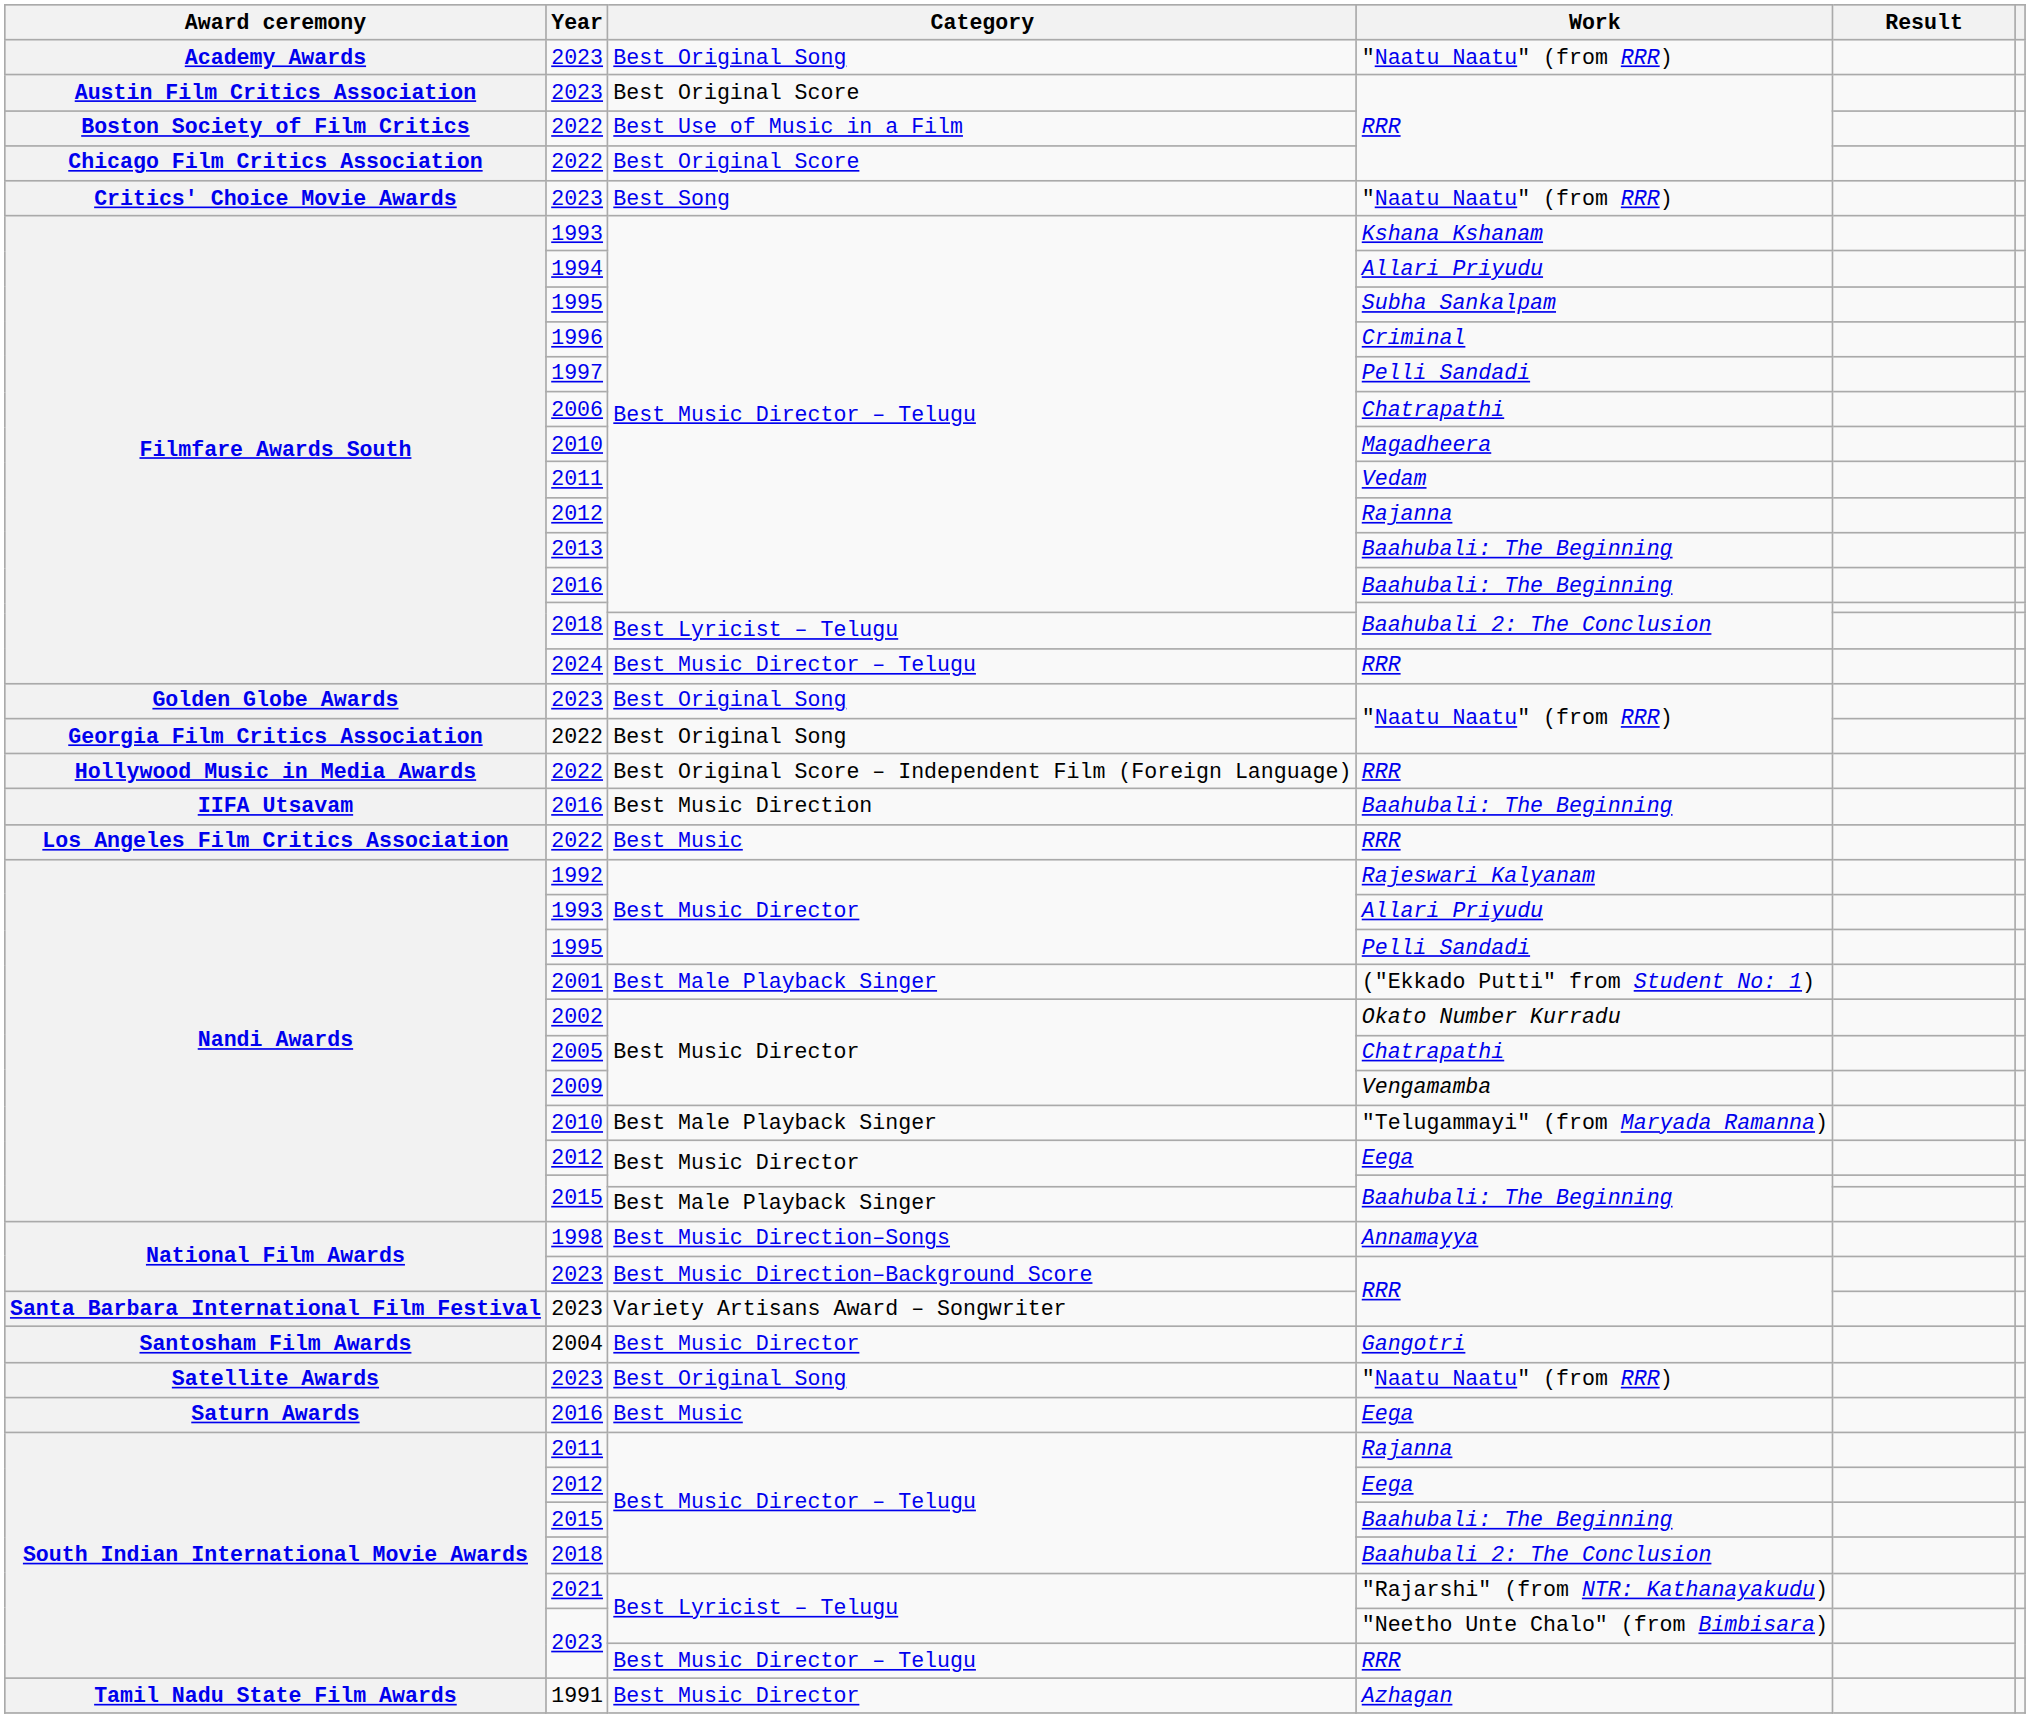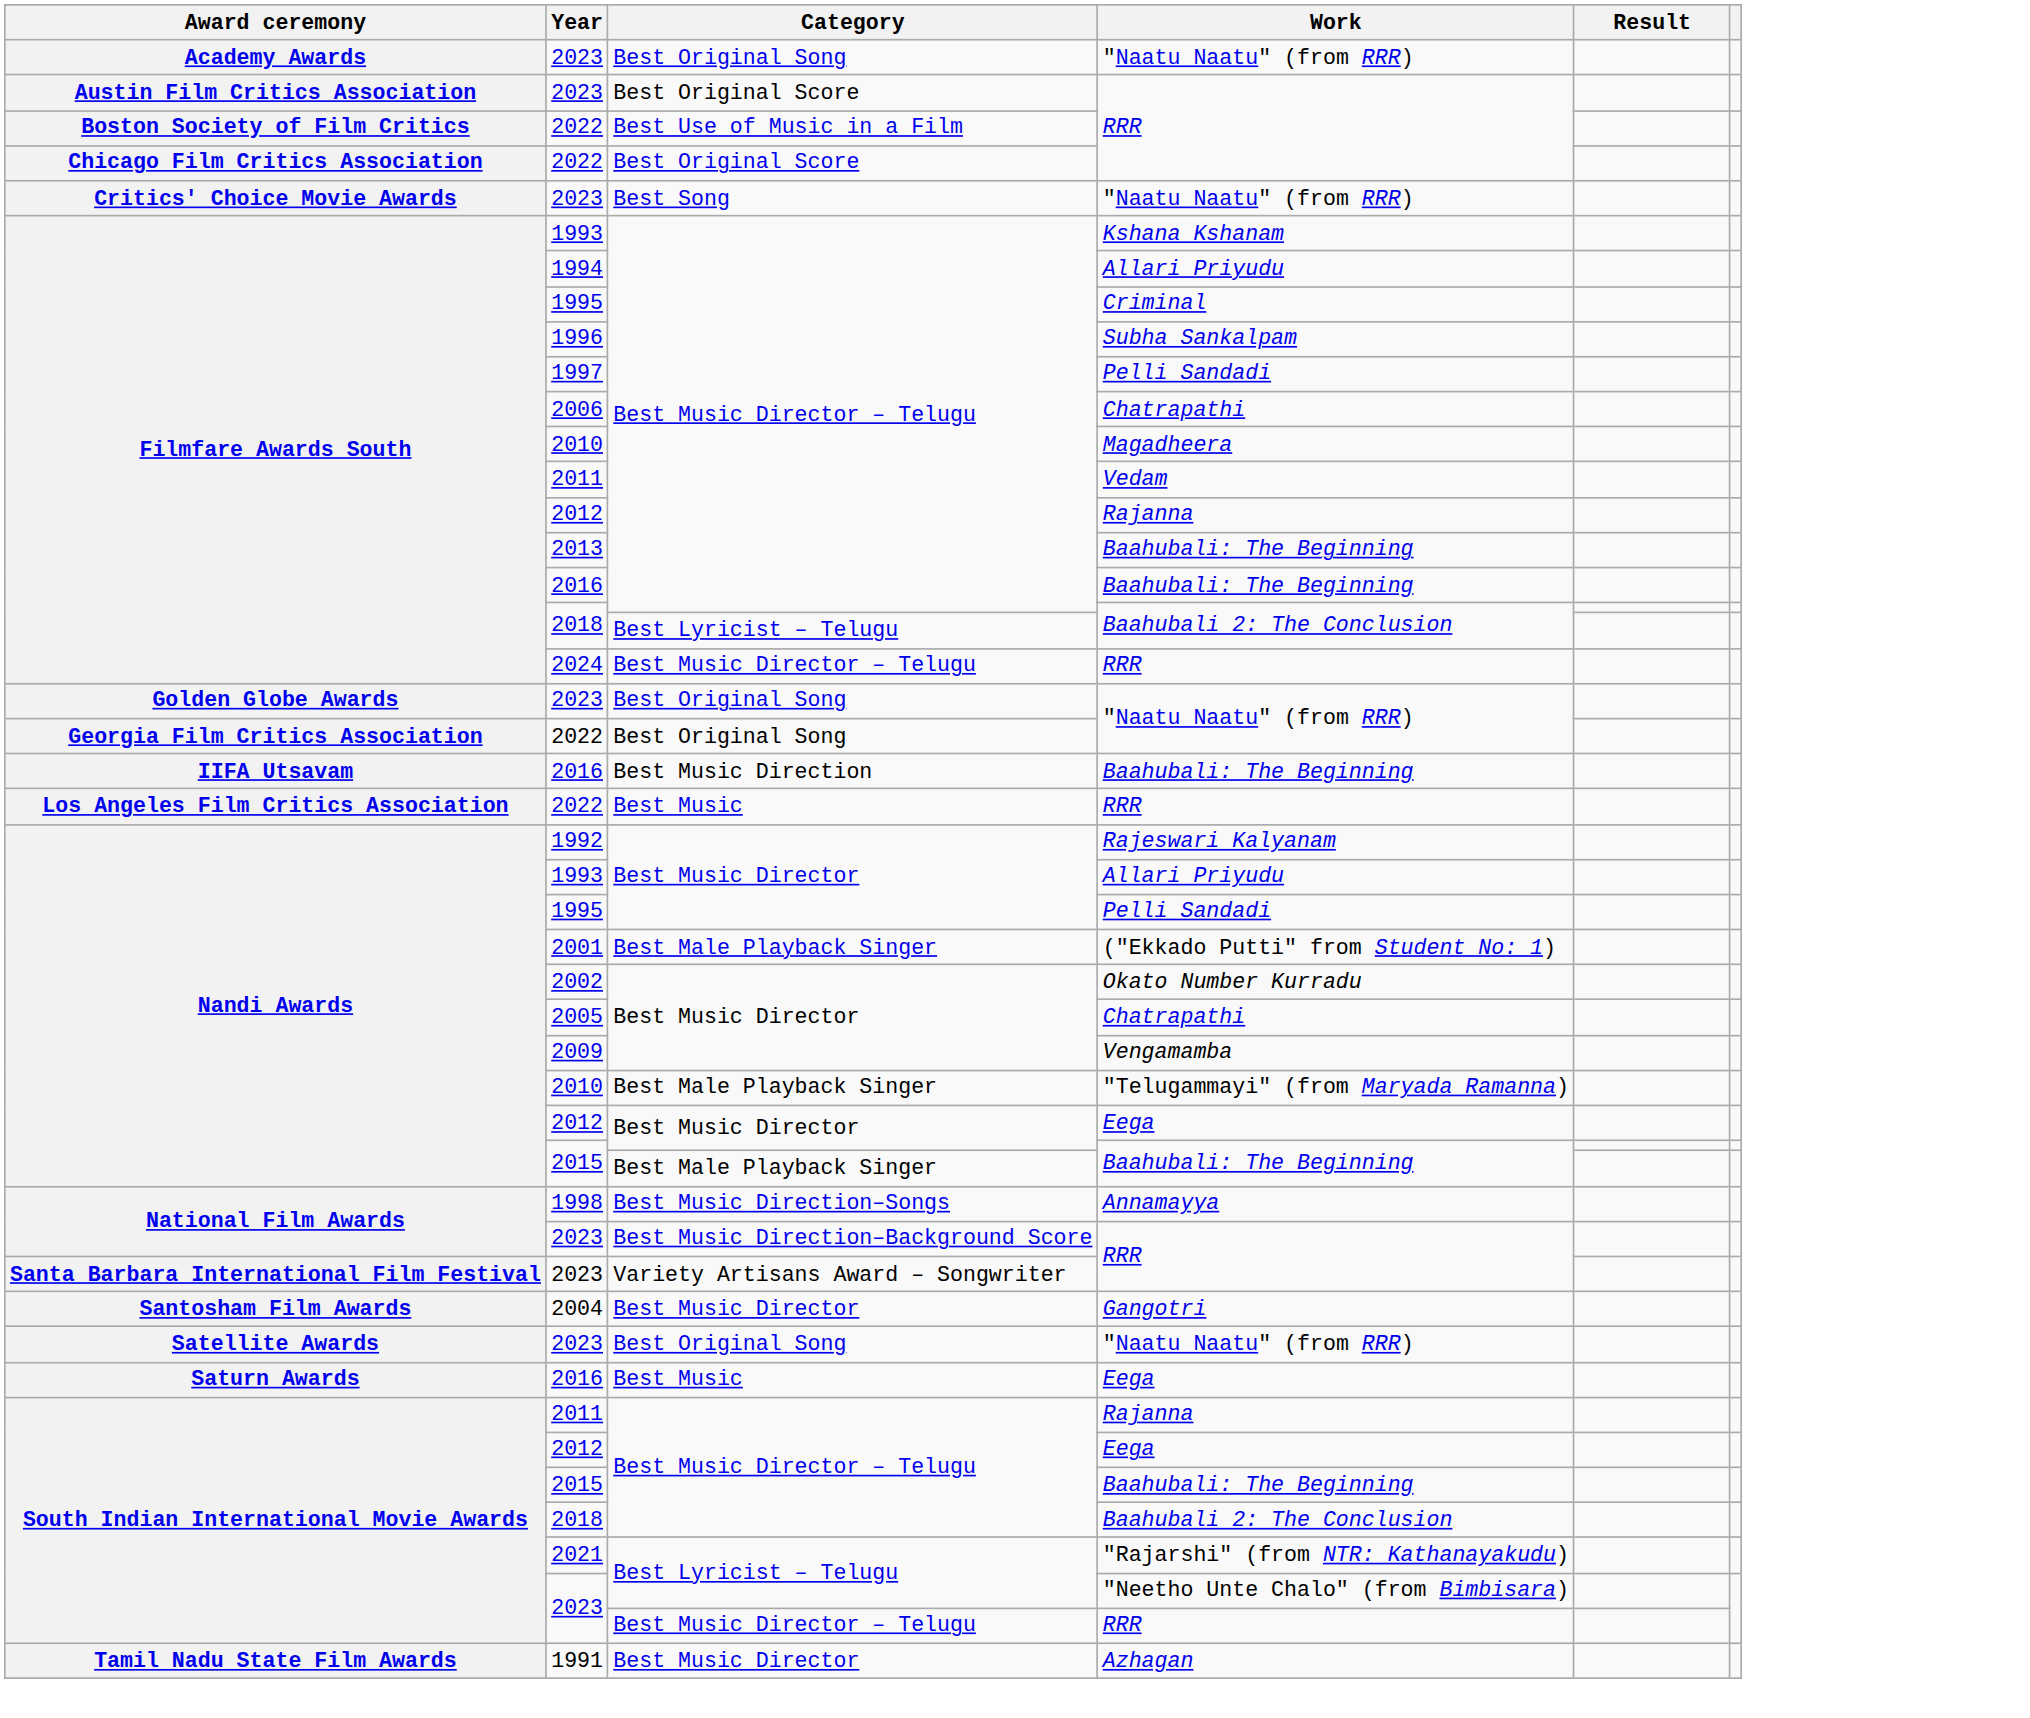 <table class="wikitable sortable plainrowheaders">
 <tr>
 <th scope="col">Award ceremony</th>
 <th scope="col">Year</th>
 <th scope="col">Category</th>
 <th scope="col">Work</th>
 <th scope="col" width=9%>Result</th>
 <th scope="col" class="unsortable"></th>
 </tr>
 <tr>
 <th scope="row"><a href='#'>Academy Awards</a></th>
 <td><a href='#'>2023</a></td>
 <td><a href='#'>Best Original Song</a></td>
 <td>"<a href='#'>Naatu Naatu</a>" (from <em><a href='#'>RRR</a></em>)</td>
 <td></td>
 <td></td>
 </tr>
 <tr>
 <th scope="row"><a href='#'>Austin Film Critics Association</a></th>
 <td><a href='#'>2023</a></td>
 <td>Best Original Score</td>
 <td rowspan="3"><em><a href='#'>RRR</a></em></td>
 <td></td>
 <td></td>
 </tr>
 <tr>
 <th scope="row"><a href='#'>Boston Society of Film Critics</a></th>
 <td><a href='#'>2022</a></td>
 <td><a href='#'>Best Use of Music in a Film</a></td>
 <td></td>
 <td></td>
 </tr>
 <tr>
 <th scope="row"><a href='#'>Chicago Film Critics Association</a></th>
 <td><a href='#'>2022</a></td>
 <td><a href='#'>Best Original Score</a></td>
 <td></td>
 <td></td>
 </tr>
 <tr>
 <th scope="row"><a href='#'>Critics' Choice Movie Awards</a></th>
 <td><a href='#'>2023</a></td>
 <td><a href='#'>Best Song</a></td>
 <td>"<a href='#'>Naatu Naatu</a>" (from <em><a href='#'>RRR</a></em>)</td>
 <td></td>
 <td></td>
 </tr>
 <tr>
 <th rowspan="14" scope="row"><a href='#'>Filmfare Awards South</a></th>
 <td><a href='#'>1993</a></td>
 <td rowspan="12"><a href='#'>Best Music Director – Telugu</a></td>
 <td><em><a href='#'>Kshana Kshanam</a></em></td>
 <td></td>
 <td></td>
 </tr>
 <tr>
 <td><a href='#'>1994</a></td>
 <td><em><a href='#'>Allari Priyudu</a></em></td>
 <td></td>
 <td></td>
 </tr>
 <tr>
 <td><a href='#'>1995</a></td>
-<td><em><a href='#'>Subha Sankalpam</a></em></td>
+<td><em><a href='#'>Criminal</a></em></td>
 <td></td>
 <td></td>
 </tr>
 <tr>
 <td><a href='#'>1996</a></td>
-<td><em><a href='#'>Criminal</a></em></td>
+<td><em><a href='#'>Subha Sankalpam</a></em></td>
 <td></td>
 <td></td>
 </tr>
 <tr>
 <td><a href='#'>1997</a></td>
 <td><em><a href='#'>Pelli Sandadi</a></em></td>
 <td></td>
 <td></td>
 </tr>
 <tr>
 <td><a href='#'>2006</a></td>
 <td><a href='#'><em>Chatrapathi</em></a></td>
 <td></td>
 <td></td>
 </tr>
 <tr>
 <td><a href='#'>2010</a></td>
 <td><em><a href='#'>Magadheera</a></em></td>
 <td></td>
 <td></td>
 </tr>
 <tr>
 <td><a href='#'>2011</a></td>
 <td><a href='#'><em>Vedam</em></a></td>
 <td></td>
 <td></td>
 </tr>
 <tr>
 <td><a href='#'>2012</a></td>
 <td><em><a href='#'>Rajanna</a></em></td>
 <td></td>
 <td></td>
 </tr>
 <tr>
 <td><a href='#'>2013</a></td>
 <td><em><a href='#'>Baahubali: The Beginning</a></em></td>
 <td></td>
 <td></td>
 </tr>
 <tr>
 <td><a href='#'>2016</a></td>
 <td><em><a href='#'>Baahubali: The Beginning</a></em></td>
 <td></td>
 <td></td>
 </tr>
 <tr>
 <td rowspan="2"><a href='#'>2018</a></td>
 <td rowspan="2"><em><a href='#'>Baahubali 2: The Conclusion</a></em></td>
 <td></td>
 <td></td>
 </tr>
 <tr>
 <td><a href='#'>Best Lyricist – Telugu</a></td>
 <td></td>
 <td></td>
 </tr>
 <tr>
 <td><a href='#'>2024</a></td>
 <td><a href='#'>Best Music Director – Telugu</a></td>
 <td><em><a href='#'>RRR</a></em></td>
 <td></td>
 <td></td>
 </tr>
 <tr>
 <th scope="row"><a href='#'>Golden Globe Awards</a></th>
 <td><a href='#'>2023</a></td>
 <td><a href='#'>Best Original Song</a></td>
 <td rowspan="2">"<a href='#'>Naatu Naatu</a>" (from <a href='#'><em>RRR</em></a>)</td>
 <td></td>
 <td></td>
 </tr>
 <tr>
 <th scope="row"><a href='#'>Georgia Film Critics Association</a></th>
 <td>2022</td>
 <td>Best Original Song</td>
-<td></td>
-<td></td>
-</tr>
-<tr>
-<th scope="row"><a href='#'>Hollywood Music in Media Awards</a></th>
-<td><a href='#'>2022</a></td>
-<td>Best Original Score – Independent Film (Foreign Language)</td>
-<td><a href='#'><em>RRR</em></a></td>
 <td></td>
 <td></td>
 </tr>
 <tr>
 <th scope="row"><a href='#'>IIFA Utsavam</a></th>
 <td><a href='#'>2016</a></td>
 <td>Best Music Direction</td>
 <td><em><a href='#'>Baahubali: The Beginning</a></em></td>
 <td></td>
 <td></td>
 </tr>
 <tr>
 <th scope="row"><a href='#'>Los Angeles Film Critics Association</a></th>
 <td><a href='#'>2022</a></td>
 <td><a href='#'>Best Music</a></td>
 <td><em><a href='#'>RRR</a></em></td>
 <td></td>
 <td></td>
 </tr>
 <tr>
 <th rowspan="11" scope="row"><a href='#'>Nandi Awards</a></th>
 <td><a href='#'>1992</a></td>
 <td rowspan="3"><a href='#'>Best Music Director</a></td>
 <td><em><a href='#'>Rajeswari Kalyanam</a></em></td>
 <td></td>
 <td></td>
 </tr>
 <tr>
 <td><a href='#'>1993</a></td>
 <td><em><a href='#'>Allari Priyudu</a></em></td>
 <td></td>
 <td></td>
 </tr>
 <tr>
 <td><a href='#'>1995</a></td>
 <td><em><a href='#'>Pelli Sandadi</a></em></td>
 <td></td>
 <td></td>
 </tr>
 <tr>
 <td><a href='#'>2001</a></td>
 <td><a href='#'>Best Male Playback Singer</a></td>
 <td>("Ekkado Putti" from <em><a href='#'>Student No: 1</a></em>)</td>
 <td></td>
 <td></td>
 </tr>
 <tr>
 <td><a href='#'>2002</a></td>
 <td rowspan="3">Best Music Director</td>
 <td><em>Okato Number Kurradu</em></td>
 <td></td>
 <td></td>
 </tr>
 <tr>
 <td><a href='#'>2005</a></td>
 <td><a href='#'><em>Chatrapathi</em></a></td>
 <td></td>
 <td></td>
 </tr>
 <tr>
 <td><a href='#'>2009</a></td>
 <td><em>Vengamamba</em></td>
 <td></td>
 <td></td>
 </tr>
 <tr>
 <td><a href='#'>2010</a></td>
 <td>Best Male Playback Singer</td>
 <td>"Telugammayi" (from <em><a href='#'>Maryada Ramanna</a></em>)</td>
 <td></td>
 <td></td>
 </tr>
 <tr>
 <td><a href='#'>2012</a></td>
 <td rowspan="2">Best Music Director</td>
 <td><em><a href='#'>Eega</a></em></td>
 <td></td>
 <td></td>
 </tr>
 <tr>
 <td rowspan="2"><a href='#'>2015</a></td>
 <td rowspan="2"><em><a href='#'>Baahubali: The Beginning</a></em></td>
 <td></td>
 <td></td>
 </tr>
 <tr>
 <td>Best Male Playback Singer</td>
 <td></td>
 <td></td>
 </tr>
 <tr>
 <th rowspan="2" scope="row"><a href='#'>National Film Awards</a></th>
 <td><a href='#'>1998</a></td>
 <td><a href='#'>Best Music Direction–Songs</a></td>
 <td><em><a href='#'>Annamayya</a></em></td>
 <td></td>
 <td></td>
 </tr>
 <tr>
 <td><a href='#'>2023</a></td>
 <td><a href='#'>Best Music Direction–Background Score</a></td>
 <td rowspan="2"><a href='#'><em>RRR</em></a></td>
 <td></td>
 <td></td>
 </tr>
 <tr>
 <th scope="row"><a href='#'>Santa Barbara International Film Festival</a></th>
 <td>2023</td>
 <td>Variety Artisans Award – Songwriter</td>
 <td></td>
 <td></td>
 </tr>
 <tr>
 <th scope="row"><a href='#'>Santosham Film Awards</a></th>
 <td>2004</td>
 <td><a href='#'>Best Music Director</a></td>
 <td><em><a href='#'>Gangotri</a></em></td>
 <td></td>
 <td></td>
 </tr>
 <tr>
 <th scope="row"><a href='#'>Satellite Awards</a></th>
 <td><a href='#'>2023</a></td>
 <td><a href='#'>Best Original Song</a></td>
 <td>"<a href='#'>Naatu Naatu</a>" (from <a href='#'><em>RRR</em></a>)</td>
 <td></td>
 <td></td>
 </tr>
 <tr>
 <th scope="row"><a href='#'>Saturn Awards</a></th>
 <td><a href='#'>2016</a></td>
 <td><a href='#'>Best Music</a></td>
 <td><em><a href='#'>Eega</a></em></td>
 <td></td>
 <td></td>
 </tr>
 <tr>
 <th rowspan="7" scope="row"><a href='#'>South Indian International Movie Awards</a></th>
 <td><a href='#'>2011</a></td>
 <td rowspan="4"><a href='#'>Best Music Director – Telugu</a></td>
 <td><em><a href='#'>Rajanna</a></em></td>
 <td></td>
 <td></td>
 </tr>
 <tr>
 <td><a href='#'>2012</a></td>
 <td><a href='#'><em>Eega</em></a></td>
 <td></td>
 <td></td>
 </tr>
 <tr>
 <td><a href='#'>2015</a></td>
 <td><a href='#'><em>Baahubali: The Beginning</em></a></td>
 <td></td>
 <td></td>
 </tr>
 <tr>
 <td><a href='#'>2018</a></td>
 <td><em><a href='#'>Baahubali 2: The Conclusion</a></em></td>
 <td></td>
 <td></td>
 </tr>
 <tr>
 <td><a href='#'>2021</a></td>
 <td rowspan="2"><a href='#'>Best Lyricist – Telugu</a></td>
 <td>"Rajarshi" (from <em><a href='#'>NTR: Kathanayakudu</a></em>)</td>
 <td></td>
 <td></td>
 </tr>
 <tr>
 <td rowspan="2"><a href='#'>2023</a></td>
 <td>"Neetho Unte Chalo" (from <a href='#'><em>Bimbisara</em></a>)</td>
 <td></td>
 <td rowspan="2"></td>
 </tr>
 <tr>
 <td><a href='#'>Best Music Director – Telugu</a></td>
 <td><a href='#'><em>RRR</em></a></td>
 <td></td>
 </tr>
 <tr>
 <th scope="row"><a href='#'>Tamil Nadu State Film Awards</a></th>
 <td>1991</td>
 <td><a href='#'>Best Music Director</a></td>
 <td><em><a href='#'>Azhagan</a></em></td>
 <td></td>
 <td></td>
 </tr>
 </table>
